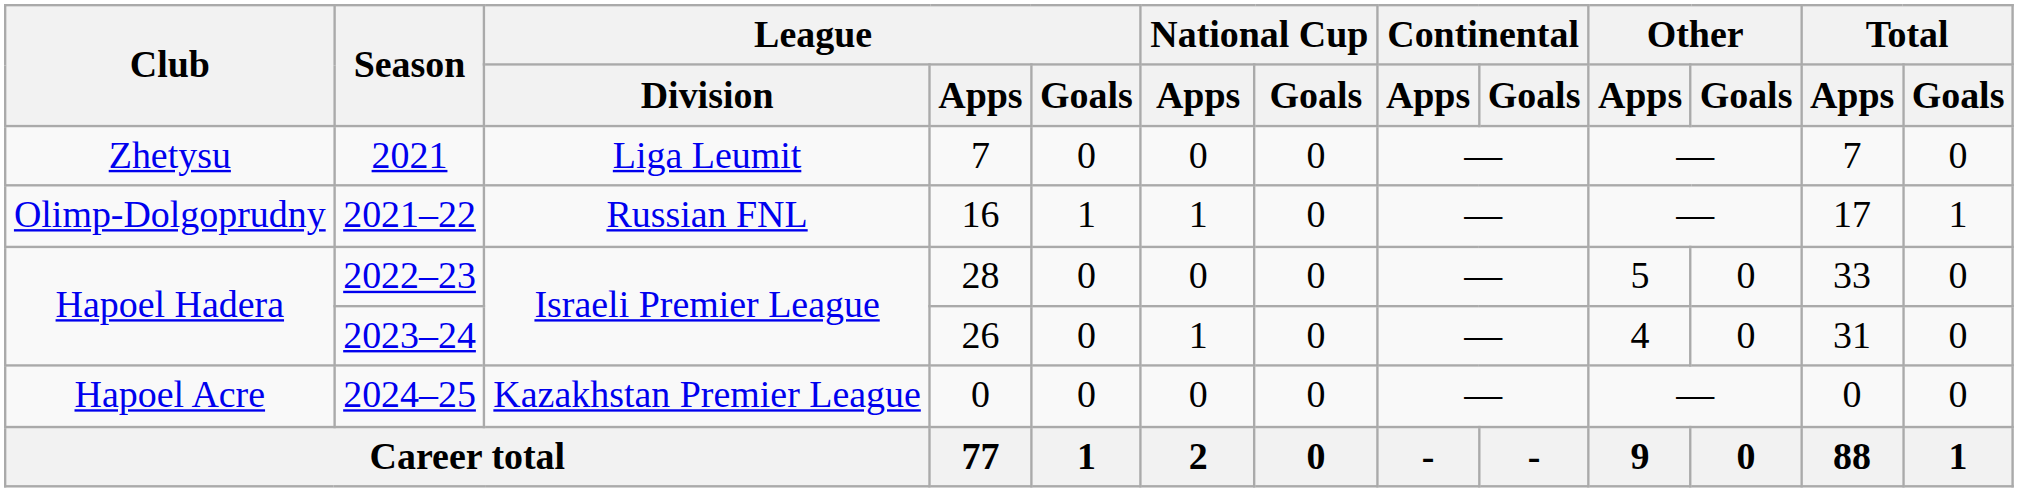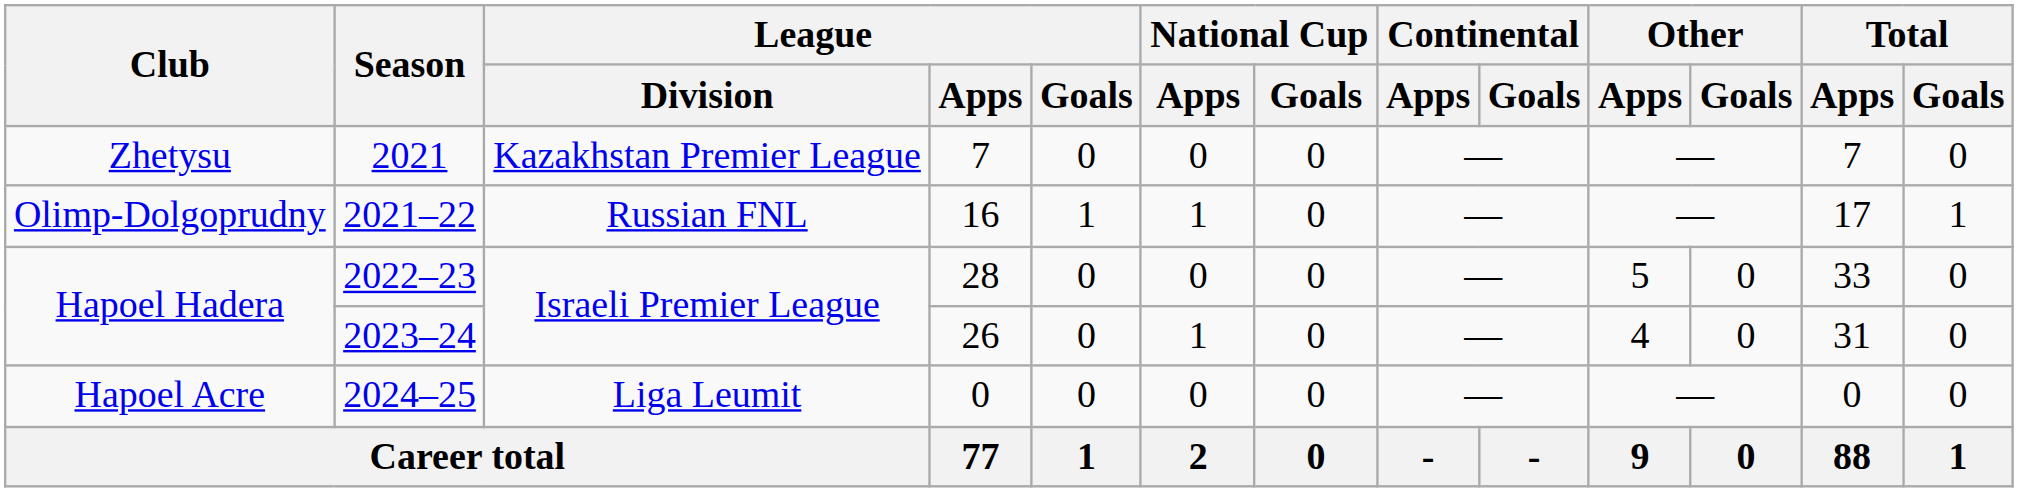 <table class="wikitable" style="text-align:center">
 <tr>
 <th rowspan="2">Club</th>
 <th rowspan="2">Season</th>
 <th colspan="3">League</th>
 <th colspan="2">National Cup</th>
 <th colspan="2">Continental</th>
 <th colspan="2">Other</th>
 <th colspan="2">Total</th>
 </tr>
 <tr>
 <th>Division</th>
 <th>Apps</th>
 <th>Goals</th>
 <th>Apps</th>
 <th>Goals</th>
 <th>Apps</th>
 <th>Goals</th>
 <th>Apps</th>
 <th>Goals</th>
 <th>Apps</th>
 <th>Goals</th>
 </tr>
 <tr>
 <td><a href='#'>Zhetysu</a></td>
 <td><a href='#'>2021</a></td>
-<td><a href='#'>Liga Leumit</a></td>
+<td><a href='#'>Kazakhstan Premier League</a></td>
 <td>7</td>
 <td>0</td>
 <td>0</td>
 <td>0</td>
 <td colspan="2">—</td>
 <td colspan="2">—</td>
 <td>7</td>
 <td>0</td>
 </tr>
 <tr>
 <td><a href='#'>Olimp-Dolgoprudny</a></td>
 <td><a href='#'>2021–22</a></td>
 <td><a href='#'>Russian FNL</a></td>
 <td>16</td>
 <td>1</td>
 <td>1</td>
 <td>0</td>
 <td colspan="2">—</td>
 <td colspan="2">—</td>
 <td>17</td>
 <td>1</td>
 </tr>
 <tr>
 <td rowspan="2"><a href='#'>Hapoel Hadera</a></td>
 <td><a href='#'>2022–23</a></td>
 <td rowspan="2"><a href='#'>Israeli Premier League</a></td>
 <td>28</td>
 <td>0</td>
 <td>0</td>
 <td>0</td>
 <td colspan="2">—</td>
 <td>5</td>
 <td>0</td>
 <td>33</td>
 <td>0</td>
 </tr>
 <tr>
 <td><a href='#'>2023–24</a></td>
 <td>26</td>
 <td>0</td>
 <td>1</td>
 <td>0</td>
 <td colspan="2">—</td>
 <td>4</td>
 <td>0</td>
 <td>31</td>
 <td>0</td>
 </tr>
 <tr>
 <td><a href='#'>Hapoel Acre</a></td>
 <td><a href='#'>2024–25</a></td>
-<td><a href='#'>Kazakhstan Premier League</a></td>
+<td><a href='#'>Liga Leumit</a></td>
 <td>0</td>
 <td>0</td>
 <td>0</td>
 <td>0</td>
 <td colspan="2">—</td>
 <td colspan="2">—</td>
 <td>0</td>
 <td>0</td>
 </tr>
 <tr>
 <th colspan="3">Career total</th>
 <th>77</th>
 <th>1</th>
 <th>2</th>
 <th>0</th>
 <th>-</th>
 <th>-</th>
 <th>9</th>
 <th>0</th>
 <th>88</th>
 <th>1</th>
 </tr>
 </table>
